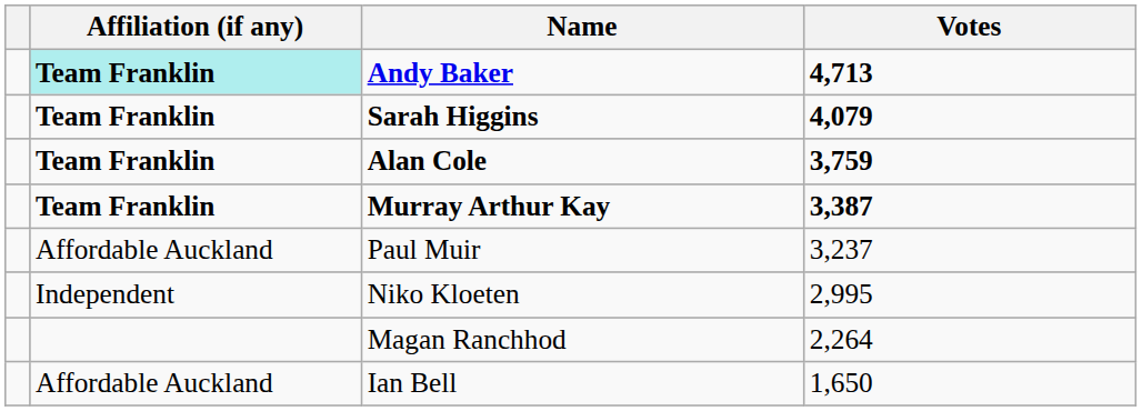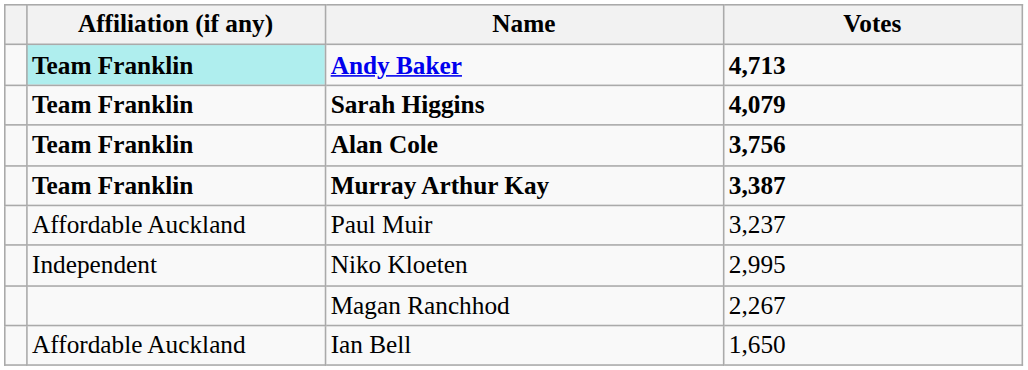 <table class="wikitable" style="width:51%;">
 <tr>
 <th style="width:1%;"></th>
 <th style="width:15%;">Affiliation (if any)</th>
 <th style="width:20%;">Name</th>
 <th style="width:15%;">Votes</th>
 </tr>
 <tr>
 <td bgcolor=></td>
 <td style="background: paleturquoise;"><strong>Team Franklin</strong></td>
 <td><strong><a href='#'>Andy Baker</a></strong></td>
 <td><strong>4,713</strong></td>
 </tr>
 <tr>
 <td bgcolor=></td>
 <td><strong>Team Franklin</strong></td>
 <td><strong>Sarah Higgins</strong></td>
 <td><strong>4,079</strong></td>
 </tr>
 <tr>
 <td bgcolor=></td>
 <td><strong>Team Franklin</strong></td>
 <td><strong> Alan Cole</strong></td>
-<td><strong>3,759</strong></td>
+<td><strong>3,756</strong></td>
 </tr>
 <tr>
 <td bgcolor=></td>
 <td><strong>Team Franklin</strong></td>
 <td><strong>Murray Arthur Kay</strong></td>
 <td><strong>3,387</strong></td>
 </tr>
 <tr>
 <td bgcolor=></td>
 <td>Affordable Auckland</td>
 <td>Paul Muir</td>
 <td>3,237</td>
 </tr>
 <tr>
 <td bgcolor=></td>
 <td>Independent</td>
 <td>Niko Kloeten</td>
 <td>2,995</td>
 </tr>
 <tr>
 <td bgcolor=></td>
 <td></td>
 <td>Magan Ranchhod</td>
-<td>2,264</td>
+<td>2,267</td>
 </tr>
 <tr>
 <td bgcolor=></td>
 <td>Affordable Auckland</td>
 <td>Ian Bell</td>
 <td>1,650</td>
 </tr>
 </table>
